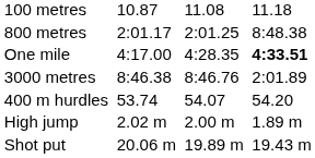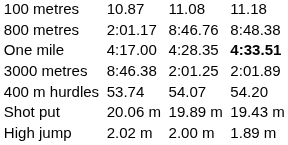 <table>
 <tr>
 <td>100 metres</td>
 <td></td>
 <td>10.87</td>
 <td></td>
 <td>11.08</td>
 <td></td>
 <td>11.18</td>
 </tr>
 <tr>
 <td>800 metres</td>
 <td></td>
 <td>2:01.17</td>
 <td></td>
-<td>2:01.25</td>
+<td>8:46.76</td>
 <td></td>
 <td>8:48.38</td>
 </tr>
 <tr>
 <td>One mile</td>
 <td></td>
 <td>4:17.00</td>
 <td></td>
 <td>4:28.35</td>
 <td></td>
 <td><strong>4:33.51</strong></td>
 </tr>
 <tr>
 <td>3000 metres</td>
 <td></td>
 <td>8:46.38</td>
 <td></td>
-<td>8:46.76</td>
+<td>2:01.25</td>
 <td></td>
 <td>2:01.89</td>
 </tr>
 <tr>
 <td>400 m hurdles</td>
 <td></td>
 <td>53.74</td>
 <td></td>
 <td>54.07</td>
 <td></td>
 <td>54.20</td>
 </tr>
 <tr>
+<td>Shot put</td>
+<td></td>
+<td>20.06 m</td>
+<td></td>
+<td>19.89 m</td>
+<td></td>
+<td>19.43 m</td>
+</tr>
+<tr>
 <td>High jump</td>
 <td></td>
 <td>2.02 m</td>
 <td></td>
 <td>2.00 m</td>
 <td></td>
 <td>1.89 m</td>
 </tr>
 <tr>
-<td>Shot put</td>
-<td></td>
-<td>20.06 m</td>
-<td></td>
-<td>19.89 m</td>
-<td></td>
-<td>19.43 m</td>
-</tr>
-<tr>
 </tr>
 </table>
